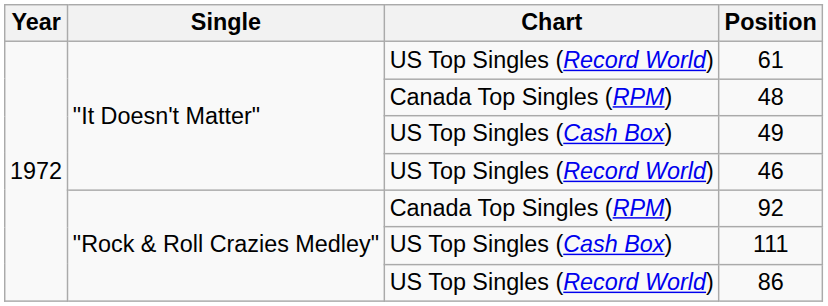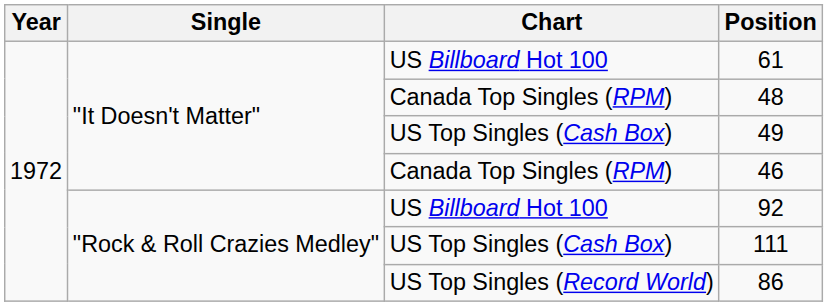 <table class="wikitable">
 <tr>
 <th>Year</th>
 <th>Single</th>
 <th>Chart</th>
 <th>Position</th>
 </tr>
 <tr>
 <td rowspan="7">1972</td>
 <td rowspan="4">"It Doesn't Matter"</td>
-<td>US Top Singles (<em><a href='#'>Record World</a></em>) </td>
+<td>US <a href='#'><em>Billboard</em> Hot 100</a></td>
 <td align=center>61</td>
 </tr>
 <tr>
 <td>Canada Top Singles (<em><a href='#'>RPM</a></em>) </td>
 <td align=center>48</td>
 </tr>
 <tr>
 <td>US Top Singles (<em><a href='#'>Cash Box</a></em>) </td>
 <td align=center>49</td>
 </tr>
 <tr>
-<td>US Top Singles (<em><a href='#'>Record World</a></em>) </td>
+<td>Canada Top Singles (<em><a href='#'>RPM</a></em>) </td>
 <td align=center>46</td>
 </tr>
 <tr>
 <td rowspan="3">"Rock & Roll Crazies Medley"</td>
-<td>Canada Top Singles (<em><a href='#'>RPM</a></em>) </td>
+<td>US <a href='#'><em>Billboard</em> Hot 100</a></td>
 <td align=center>92</td>
 </tr>
 <tr>
 <td>US Top Singles (<em><a href='#'>Cash Box</a></em>) </td>
 <td align=center>111</td>
 </tr>
 <tr>
 <td>US Top Singles (<em><a href='#'>Record World</a></em>) </td>
 <td align=center>86</td>
 </tr>
 </table>
